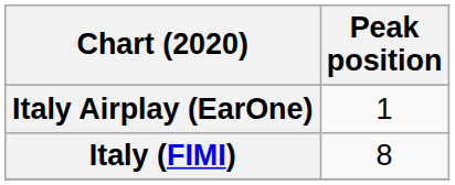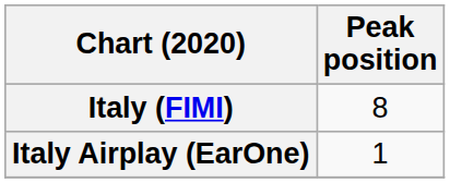 <table class="wikitable plainrowheaders sortable" style="text-align:center;">
 <tr>
 <th>Chart (2020)</th>
 <th>Peak<br>position</th>
 </tr>
 <tr>
+<th scope="row">Italy (<a href='#'>FIMI</a>)</th>
+<td>8</td>
+</tr>
+<tr>
 <th scope="row">Italy Airplay (EarOne)</th>
 <td>1</td>
 </tr>
 <tr>
-<th scope="row">Italy (<a href='#'>FIMI</a>)</th>
-<td>8</td>
-</tr>
-<tr>
 </tr>
 </table>
